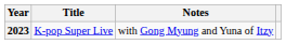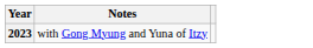 <table class="wikitable plainrowheaders">
 <tr>
 <th scope="col">Year</th>
-<th scope="col">Title</th>
 <th scope="col">Notes</th>
 <th scope="col" class="unsortable"></th>
 </tr>
 <tr>
 <th scope="row">2023</th>
-<td><a href='#'>K-pop Super Live</a></td>
 <td>with <a href='#'>Gong Myung</a> and Yuna of <a href='#'>Itzy</a></td>
 <td style="text-align:center"></td>
 </tr>
 </table>
